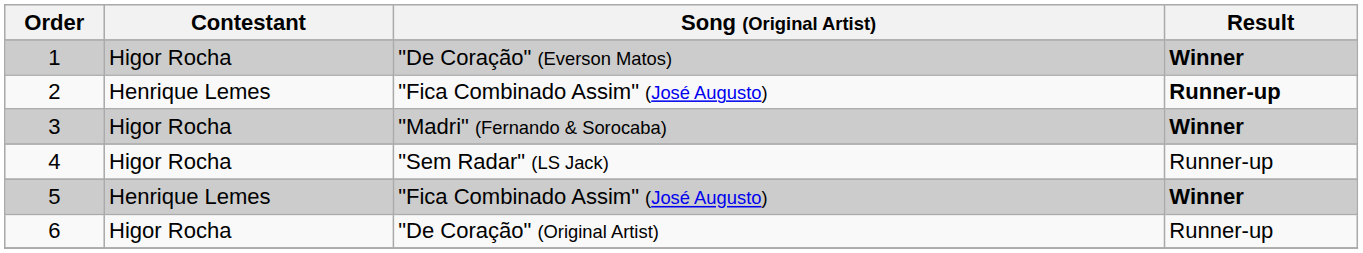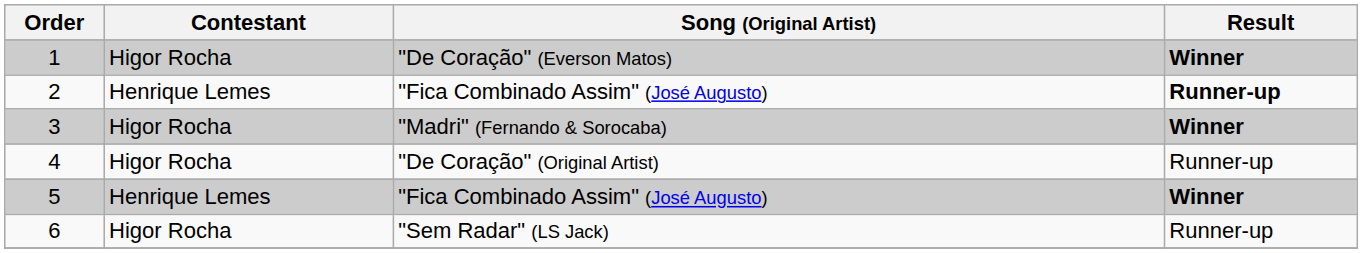 <table class="wikitable" style="font-size:90%; width:70%; text-align: left;">
 <tr>
 <th width="05%">Order</th>
 <th width="15%">Contestant</th>
 <th width="40%">Song <small>(Original Artist)</small></th>
 <th width="10%">Result</th>
 </tr>
 <tr style="background:#CCCCCC;">
 <td style="text-align:center;">1</td>
 <td>Higor Rocha</td>
 <td>"De Coração" <small>(Everson Matos)</small></td>
 <td><strong>Winner</strong></td>
 </tr>
 <tr>
 <td style="text-align:center;">2</td>
 <td>Henrique Lemes</td>
 <td>"Fica Combinado Assim" <small>(<a href='#'>José Augusto</a>)</small></td>
 <td><strong>Runner-up</strong></td>
 </tr>
 <tr style="background:#CCCCCC;">
 <td style="text-align:center;">3</td>
 <td>Higor Rocha</td>
 <td>"Madri" <small>(Fernando & Sorocaba)</small></td>
 <td><strong>Winner</strong></td>
 </tr>
 <tr>
 <td style="text-align:center;">4</td>
 <td>Higor Rocha</td>
-<td>"Sem Radar" <small>(LS Jack)</small></td>
+<td>"De Coração" <small>(Original Artist)</small></td>
 <td>Runner-up</td>
 </tr>
 <tr style="background:#CCCCCC;">
 <td style="text-align:center;">5</td>
 <td>Henrique Lemes</td>
 <td>"Fica Combinado Assim" <small>(<a href='#'>José Augusto</a>)</small></td>
 <td><strong>Winner</strong></td>
 </tr>
 <tr>
 <td style="text-align:center;">6</td>
 <td>Higor Rocha</td>
-<td>"De Coração" <small>(Original Artist)</small></td>
+<td>"Sem Radar" <small>(LS Jack)</small></td>
 <td>Runner-up</td>
 </tr>
 <tr>
 </tr>
 </table>
